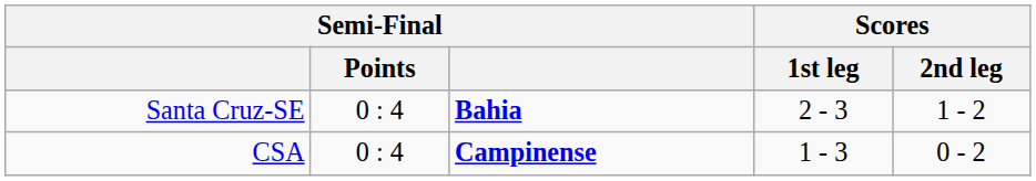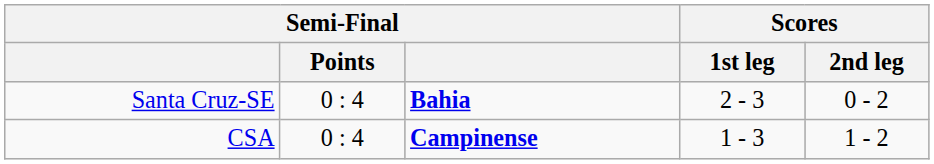 <table class="wikitable" style="text-align:center;">
 <tr>
 <th colspan=3>Semi-Final</th>
 <th colspan=3>Scores</th>
 </tr>
 <tr>
 <th width="175"></th>
 <th width="75">Points</th>
 <th width="175"></th>
 <th width="75">1st leg</th>
 <th width="75">2nd leg</th>
 </tr>
 <tr>
 <td align=right><a href='#'>Santa Cruz-SE</a></td>
 <td>0 : 4</td>
 <td align=left><strong><a href='#'>Bahia</a></strong></td>
 <td>2 - 3</td>
-<td>1 - 2</td>
+<td>0 - 2</td>
 </tr>
 <tr>
 <td align=right><a href='#'>CSA</a></td>
 <td>0 : 4</td>
 <td align=left><strong><a href='#'>Campinense</a></strong></td>
 <td>1 - 3</td>
-<td>0 - 2</td>
+<td>1 - 2</td>
 </tr>
 </table>
